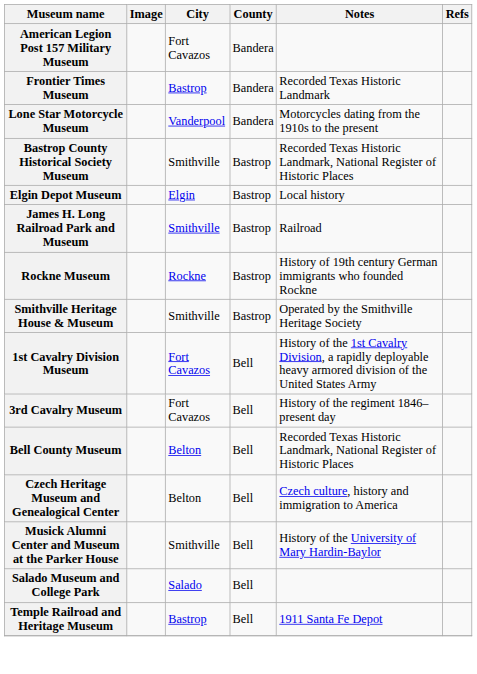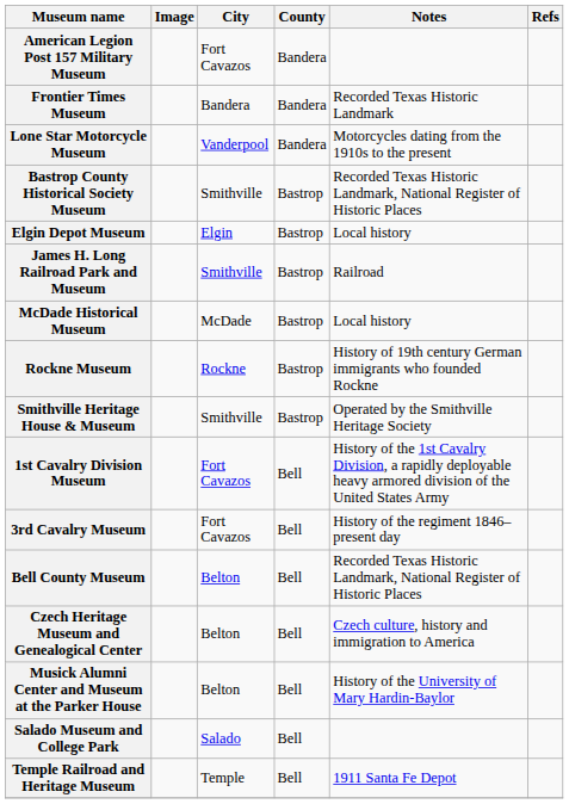 <table class="wikitable sortable plainrowheaders">
 <tr>
 <th scope="col">Museum name</th>
 <th scope="col"  class="unsortable">Image</th>
 <th scope="col">City</th>
 <th scope="col">County</th>
 <th scope="col">Notes</th>
 <th scope="col" class="unsortable">Refs</th>
 </tr>
 <tr>
 <th scope="row">American Legion Post 157 Military Museum</th>
 <td></td>
 <td>Fort Cavazos</td>
 <td>Bandera</td>
 <td></td>
 <td align="center"></td>
 </tr>
 <tr>
 <th scope="row">Frontier Times Museum</th>
 <td></td>
-<td><a href='#'>Bastrop</a></td>
+<td>Bandera</td>
 <td>Bandera</td>
 <td>Recorded Texas Historic Landmark</td>
 <td align="center"></td>
 </tr>
 <tr>
 <th scope="row">Lone Star Motorcycle Museum</th>
 <td></td>
 <td><a href='#'>Vanderpool</a></td>
 <td>Bandera</td>
 <td>Motorcycles dating from the 1910s to the present</td>
 <td align="center"></td>
 </tr>
 <tr>
 <th scope="row">Bastrop County Historical Society Museum</th>
 <td></td>
 <td>Smithville</td>
 <td>Bastrop</td>
 <td>Recorded Texas Historic Landmark, National Register of Historic Places</td>
 <td align="center"></td>
 </tr>
 <tr>
 <th scope="row">Elgin Depot Museum</th>
 <td></td>
 <td><a href='#'>Elgin</a></td>
 <td>Bastrop</td>
 <td>Local history</td>
 <td align="center"></td>
 </tr>
 <tr>
 <th scope="row">James H. Long Railroad Park and Museum</th>
 <td></td>
 <td><a href='#'>Smithville</a></td>
 <td>Bastrop</td>
 <td>Railroad</td>
+<td align="center"></td>
+</tr>
+<tr>
+<th scope="row">McDade Historical Museum</th>
+<td></td>
+<td>McDade</td>
+<td>Bastrop</td>
+<td>Local history</td>
 <td align="center"></td>
 </tr>
 <tr>
 <th scope="row">Rockne Museum</th>
 <td></td>
 <td><a href='#'>Rockne</a></td>
 <td>Bastrop</td>
 <td>History of 19th century German immigrants who founded Rockne</td>
 <td align="center"></td>
 </tr>
 <tr>
 <th scope="row">Smithville Heritage House & Museum</th>
 <td></td>
 <td>Smithville</td>
 <td>Bastrop</td>
 <td>Operated by the Smithville Heritage Society</td>
 <td align="center"></td>
 </tr>
 <tr>
 <th scope="row">1st Cavalry Division Museum</th>
 <td></td>
 <td><a href='#'>Fort Cavazos</a></td>
 <td>Bell</td>
 <td>History of the <a href='#'>1st Cavalry Division</a>, a rapidly deployable heavy armored division of the United States Army</td>
 <td align="center"></td>
 </tr>
 <tr>
 <th scope="row">3rd Cavalry Museum</th>
 <td></td>
 <td>Fort Cavazos</td>
 <td>Bell</td>
 <td>History of the regiment 1846–present day</td>
 <td align="center"></td>
 </tr>
 <tr>
 <th scope="row">Bell County Museum</th>
 <td></td>
 <td><a href='#'>Belton</a></td>
 <td>Bell</td>
 <td>Recorded Texas Historic Landmark, National Register of Historic Places</td>
 <td align="center"></td>
 </tr>
 <tr>
 <th scope="row">Czech Heritage Museum and Genealogical Center</th>
 <td></td>
 <td>Belton</td>
 <td>Bell</td>
 <td><a href='#'>Czech culture</a>, history and immigration to America</td>
 <td align="center"></td>
 </tr>
 <tr>
 <th scope="row">Musick Alumni Center and Museum at the Parker House</th>
 <td></td>
-<td>Smithville</td>
+<td>Belton</td>
 <td>Bell</td>
 <td>History of the <a href='#'>University of Mary Hardin-Baylor</a></td>
 <td align="center"></td>
 </tr>
 <tr>
 <th scope="row">Salado Museum and College Park</th>
 <td></td>
 <td><a href='#'>Salado</a></td>
 <td>Bell</td>
 <td></td>
 <td align="center"></td>
 </tr>
 <tr>
 <th scope="row">Temple Railroad and Heritage Museum</th>
 <td></td>
-<td><a href='#'>Bastrop</a></td>
+<td>Temple</td>
 <td>Bell</td>
 <td><a href='#'>1911 Santa Fe Depot</a></td>
 <td align="center"></td>
 </tr>
 <tr>
 </tr>
 </table>
